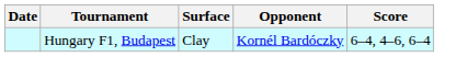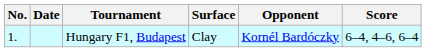 <table class="sortable wikitable">
 <tr>
+<th>No.</th>
 <th>Date</th>
 <th>Tournament</th>
 <th>Surface</th>
 <th>Opponent</th>
 <th class="unsortable">Score</th>
 </tr>
 <tr style="background:#cffcff;">
+<td>1.</td>
 <td></td>
 <td>Hungary F1, <a href='#'>Budapest</a></td>
 <td>Clay</td>
 <td> <a href='#'>Kornél Bardóczky</a></td>
 <td>6–4, 4–6, 6–4</td>
 </tr>
 </table>
